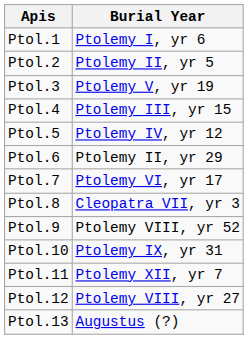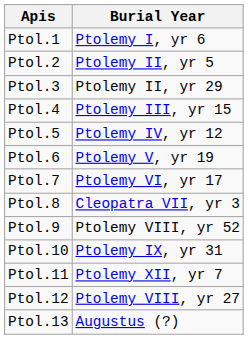 <table class="wikitable floatright">
 <tr>
 <th>Apis</th>
 <th>Burial Year</th>
 </tr>
 <tr>
 <td>Ptol.1</td>
 <td><a href='#'>Ptolemy I</a>, yr 6</td>
 </tr>
 <tr>
 <td>Ptol.2</td>
 <td><a href='#'>Ptolemy II</a>, yr 5</td>
 </tr>
 <tr>
 <td>Ptol.3</td>
-<td><a href='#'>Ptolemy V</a>, yr 19</td>
+<td>Ptolemy II, yr 29</td>
 </tr>
 <tr>
 <td>Ptol.4</td>
 <td><a href='#'>Ptolemy III</a>, yr 15</td>
 </tr>
 <tr>
 <td>Ptol.5</td>
 <td><a href='#'>Ptolemy IV</a>, yr 12</td>
 </tr>
 <tr>
 <td>Ptol.6</td>
-<td>Ptolemy II, yr 29</td>
+<td><a href='#'>Ptolemy V</a>, yr 19</td>
 </tr>
 <tr>
 <td>Ptol.7</td>
 <td><a href='#'>Ptolemy VI</a>, yr 17</td>
 </tr>
 <tr>
 <td>Ptol.8</td>
 <td><a href='#'>Cleopatra VII</a>, yr 3</td>
 </tr>
 <tr>
 <td>Ptol.9</td>
 <td>Ptolemy VIII, yr 52</td>
 </tr>
 <tr>
 <td>Ptol.10</td>
 <td><a href='#'>Ptolemy IX</a>, yr 31</td>
 </tr>
 <tr>
 <td>Ptol.11</td>
 <td><a href='#'>Ptolemy XII</a>, yr 7</td>
 </tr>
 <tr>
 <td>Ptol.12</td>
 <td><a href='#'>Ptolemy VIII</a>, yr 27</td>
 </tr>
 <tr>
 <td>Ptol.13</td>
 <td><a href='#'>Augustus</a> (?)</td>
 </tr>
 </table>
